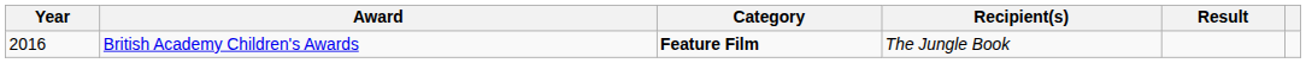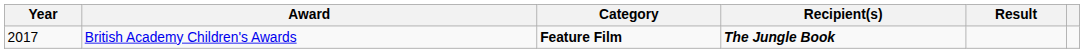 <table class="wikitable plainrowheaders sortable" style="width: 99%;">
 <tr>
 <th scope="col">Year</th>
 <th scope="col">Award</th>
 <th scope="col">Category</th>
 <th scope="col">Recipient(s)</th>
 <th scope="col">Result</th>
 <th scope="col" class="unsortable"></th>
 </tr>
 <tr>
-<td>2016</td>
+<td>2017</td>
 <td><a href='#'>British Academy Children's Awards</a></td>
 <td><strong>Feature Film</strong></td>
-<td><em>The Jungle Book</em></td>
+<td><strong><em>The Jungle Book</em></strong></td>
 <td></td>
 <td style="text-align:center;"></td>
 </tr>
 </table>
